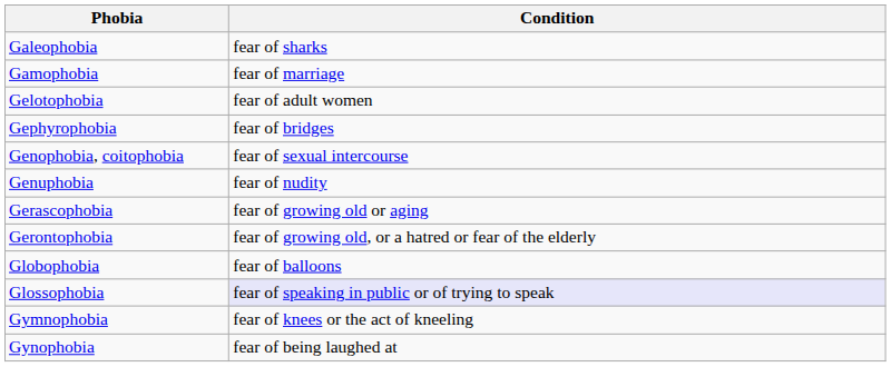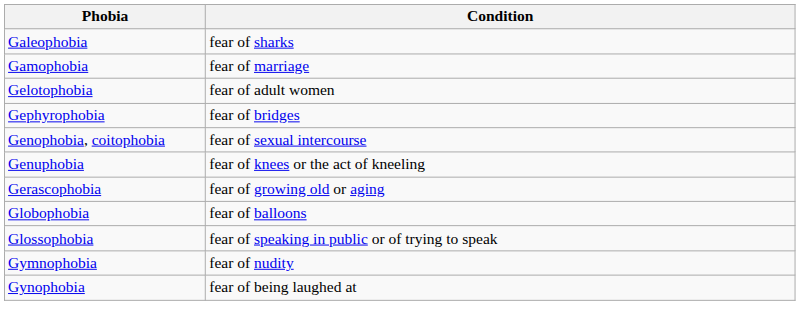 <table class="wikitable sortable" border="1">
 <tr>
 <th width="200px">Phobia</th>
 <th width="600px">Condition</th>
 </tr>
 <tr>
 <td><a href='#'>Galeophobia</a></td>
 <td>fear of <a href='#'>sharks</a></td>
 </tr>
 <tr>
 <td><a href='#'>Gamophobia</a></td>
 <td>fear of <a href='#'>marriage</a></td>
 </tr>
 <tr>
 <td><a href='#'>Gelotophobia</a></td>
 <td>fear of adult women</td>
 </tr>
 <tr>
 <td><a href='#'>Gephyrophobia</a></td>
 <td>fear of <a href='#'>bridges</a></td>
 </tr>
 <tr>
 <td><a href='#'>Genophobia</a>, <a href='#'>coitophobia</a></td>
 <td>fear of <a href='#'>sexual intercourse</a></td>
 </tr>
 <tr>
 <td><a href='#'>Genuphobia</a></td>
-<td>fear of <a href='#'>nudity</a></td>
+<td>fear of <a href='#'>knees</a> or the act of kneeling</td>
 </tr>
 <tr>
 <td><a href='#'>Gerascophobia</a></td>
 <td>fear of <a href='#'>growing old</a> or <a href='#'>aging</a></td>
-</tr>
-<tr>
-<td><a href='#'>Gerontophobia</a></td>
-<td>fear of <a href='#'>growing old</a>, or a hatred or fear of the elderly</td>
 </tr>
 <tr>
 <td><a href='#'>Globophobia</a></td>
 <td>fear of <a href='#'>balloons</a></td>
 </tr>
 <tr>
 <td><a href='#'>Glossophobia</a></td>
-<td style="background: lavender;">fear of <a href='#'>speaking in public</a> or of trying to speak</td>
+<td>fear of <a href='#'>speaking in public</a> or of trying to speak</td>
 </tr>
 <tr>
 <td><a href='#'>Gymnophobia</a></td>
-<td>fear of <a href='#'>knees</a> or the act of kneeling</td>
+<td>fear of <a href='#'>nudity</a></td>
 </tr>
 <tr>
 <td><a href='#'>Gynophobia</a></td>
 <td>fear of being laughed at</td>
 </tr>
 </table>
